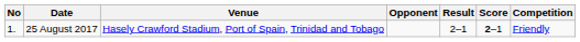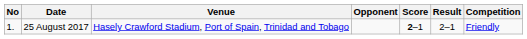 <table class="wikitable" style="font-size:85%;">
 <tr>
 <th>No</th>
 <th>Date</th>
 <th>Venue</th>
 <th>Opponent</th>
+<th>Score</th>
 <th>Result</th>
-<th>Score</th>
 <th>Competition</th>
 </tr>
 <tr>
 <td>1.</td>
 <td>25 August 2017</td>
 <td><a href='#'>Hasely Crawford Stadium</a>, <a href='#'>Port of Spain</a>, <a href='#'>Trinidad and Tobago</a></td>
 <td></td>
+<td align=center><strong>2</strong>–1</td>
 <td align=center>2–1</td>
-<td align=center><strong>2</strong>–1</td>
 <td><a href='#'>Friendly</a></td>
 </tr>
 </table>
